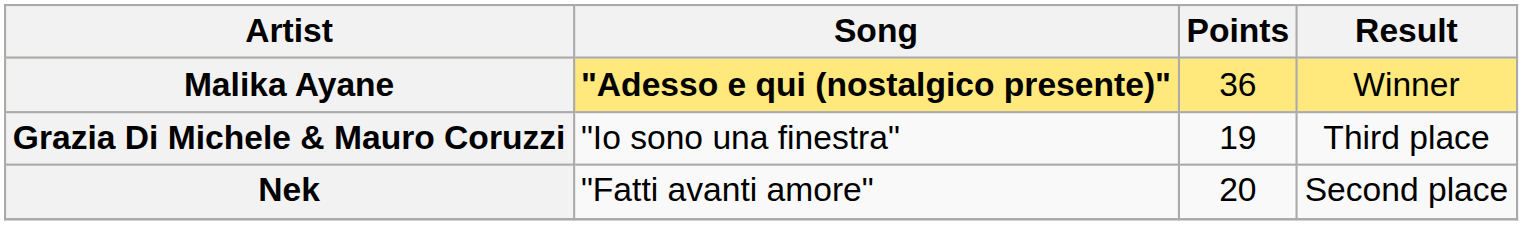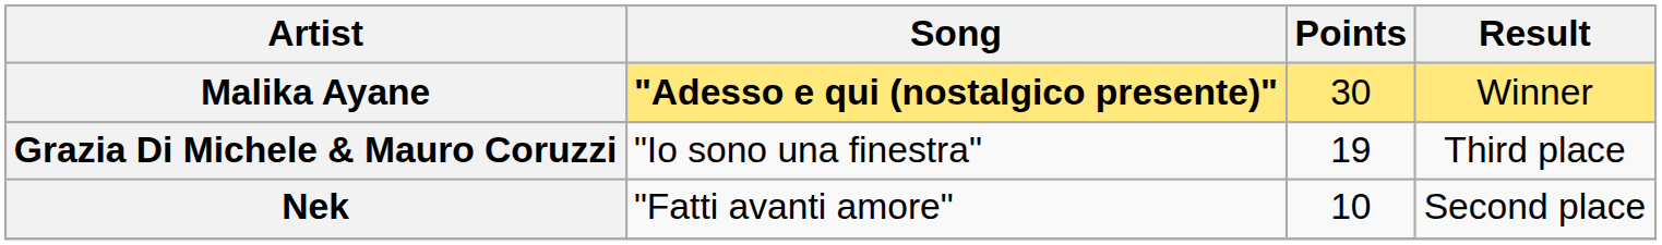 <table class="wikitable plainrowheaders" style="text-align:center;">
 <tr>
 <th scope="col">Artist</th>
 <th scope="col">Song</th>
 <th scope="col">Points</th>
 <th scope="col">Result</th>
 </tr>
 <tr style="background:#ffe87c;">
 <th scope="row">Malika Ayane</th>
 <td style="text-align:left;"><strong>"Adesso e qui (nostalgico presente)"</strong></td>
-<td>36</td>
+<td>30</td>
 <td>Winner</td>
 </tr>
 <tr>
 <th scope="row">Grazia Di Michele & Mauro Coruzzi</th>
 <td style="text-align:left;">"Io sono una finestra"</td>
 <td>19</td>
 <td>Third place</td>
 </tr>
 <tr>
 <th scope="row">Nek</th>
 <td style="text-align:left;">"Fatti avanti amore"</td>
-<td>20</td>
+<td>10</td>
 <td>Second place</td>
 </tr>
 <tr>
 </tr>
 </table>
